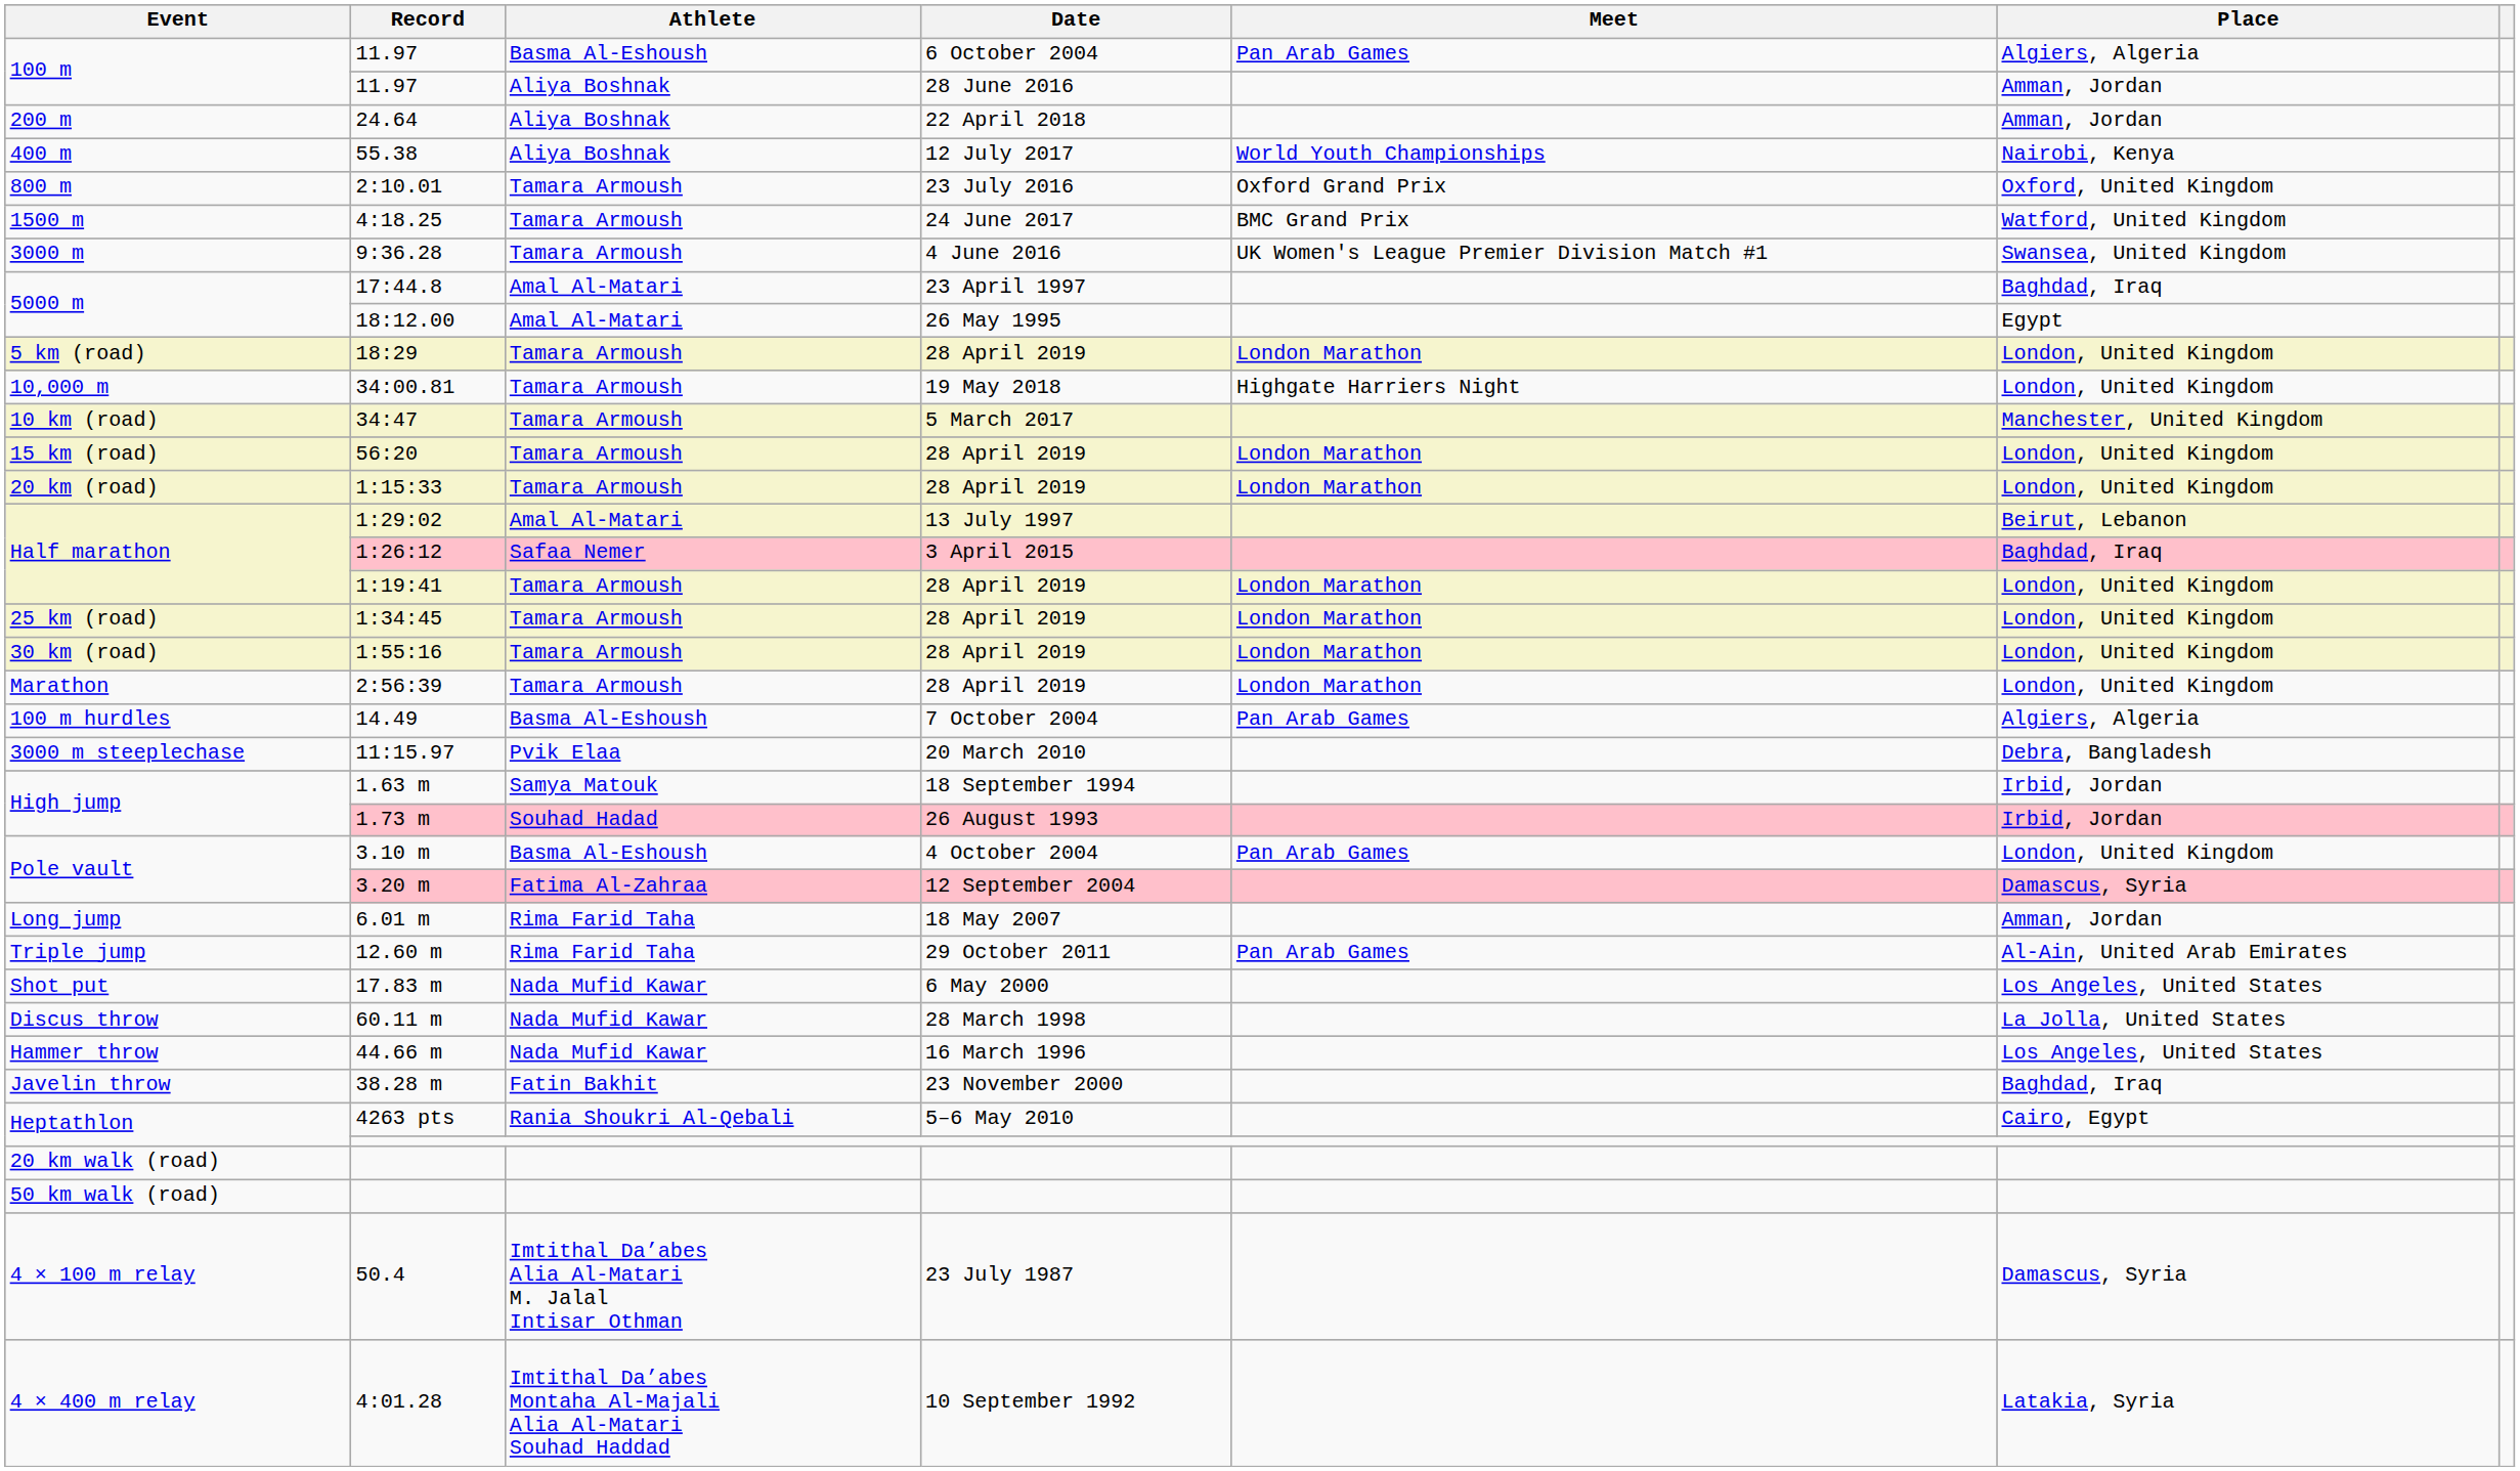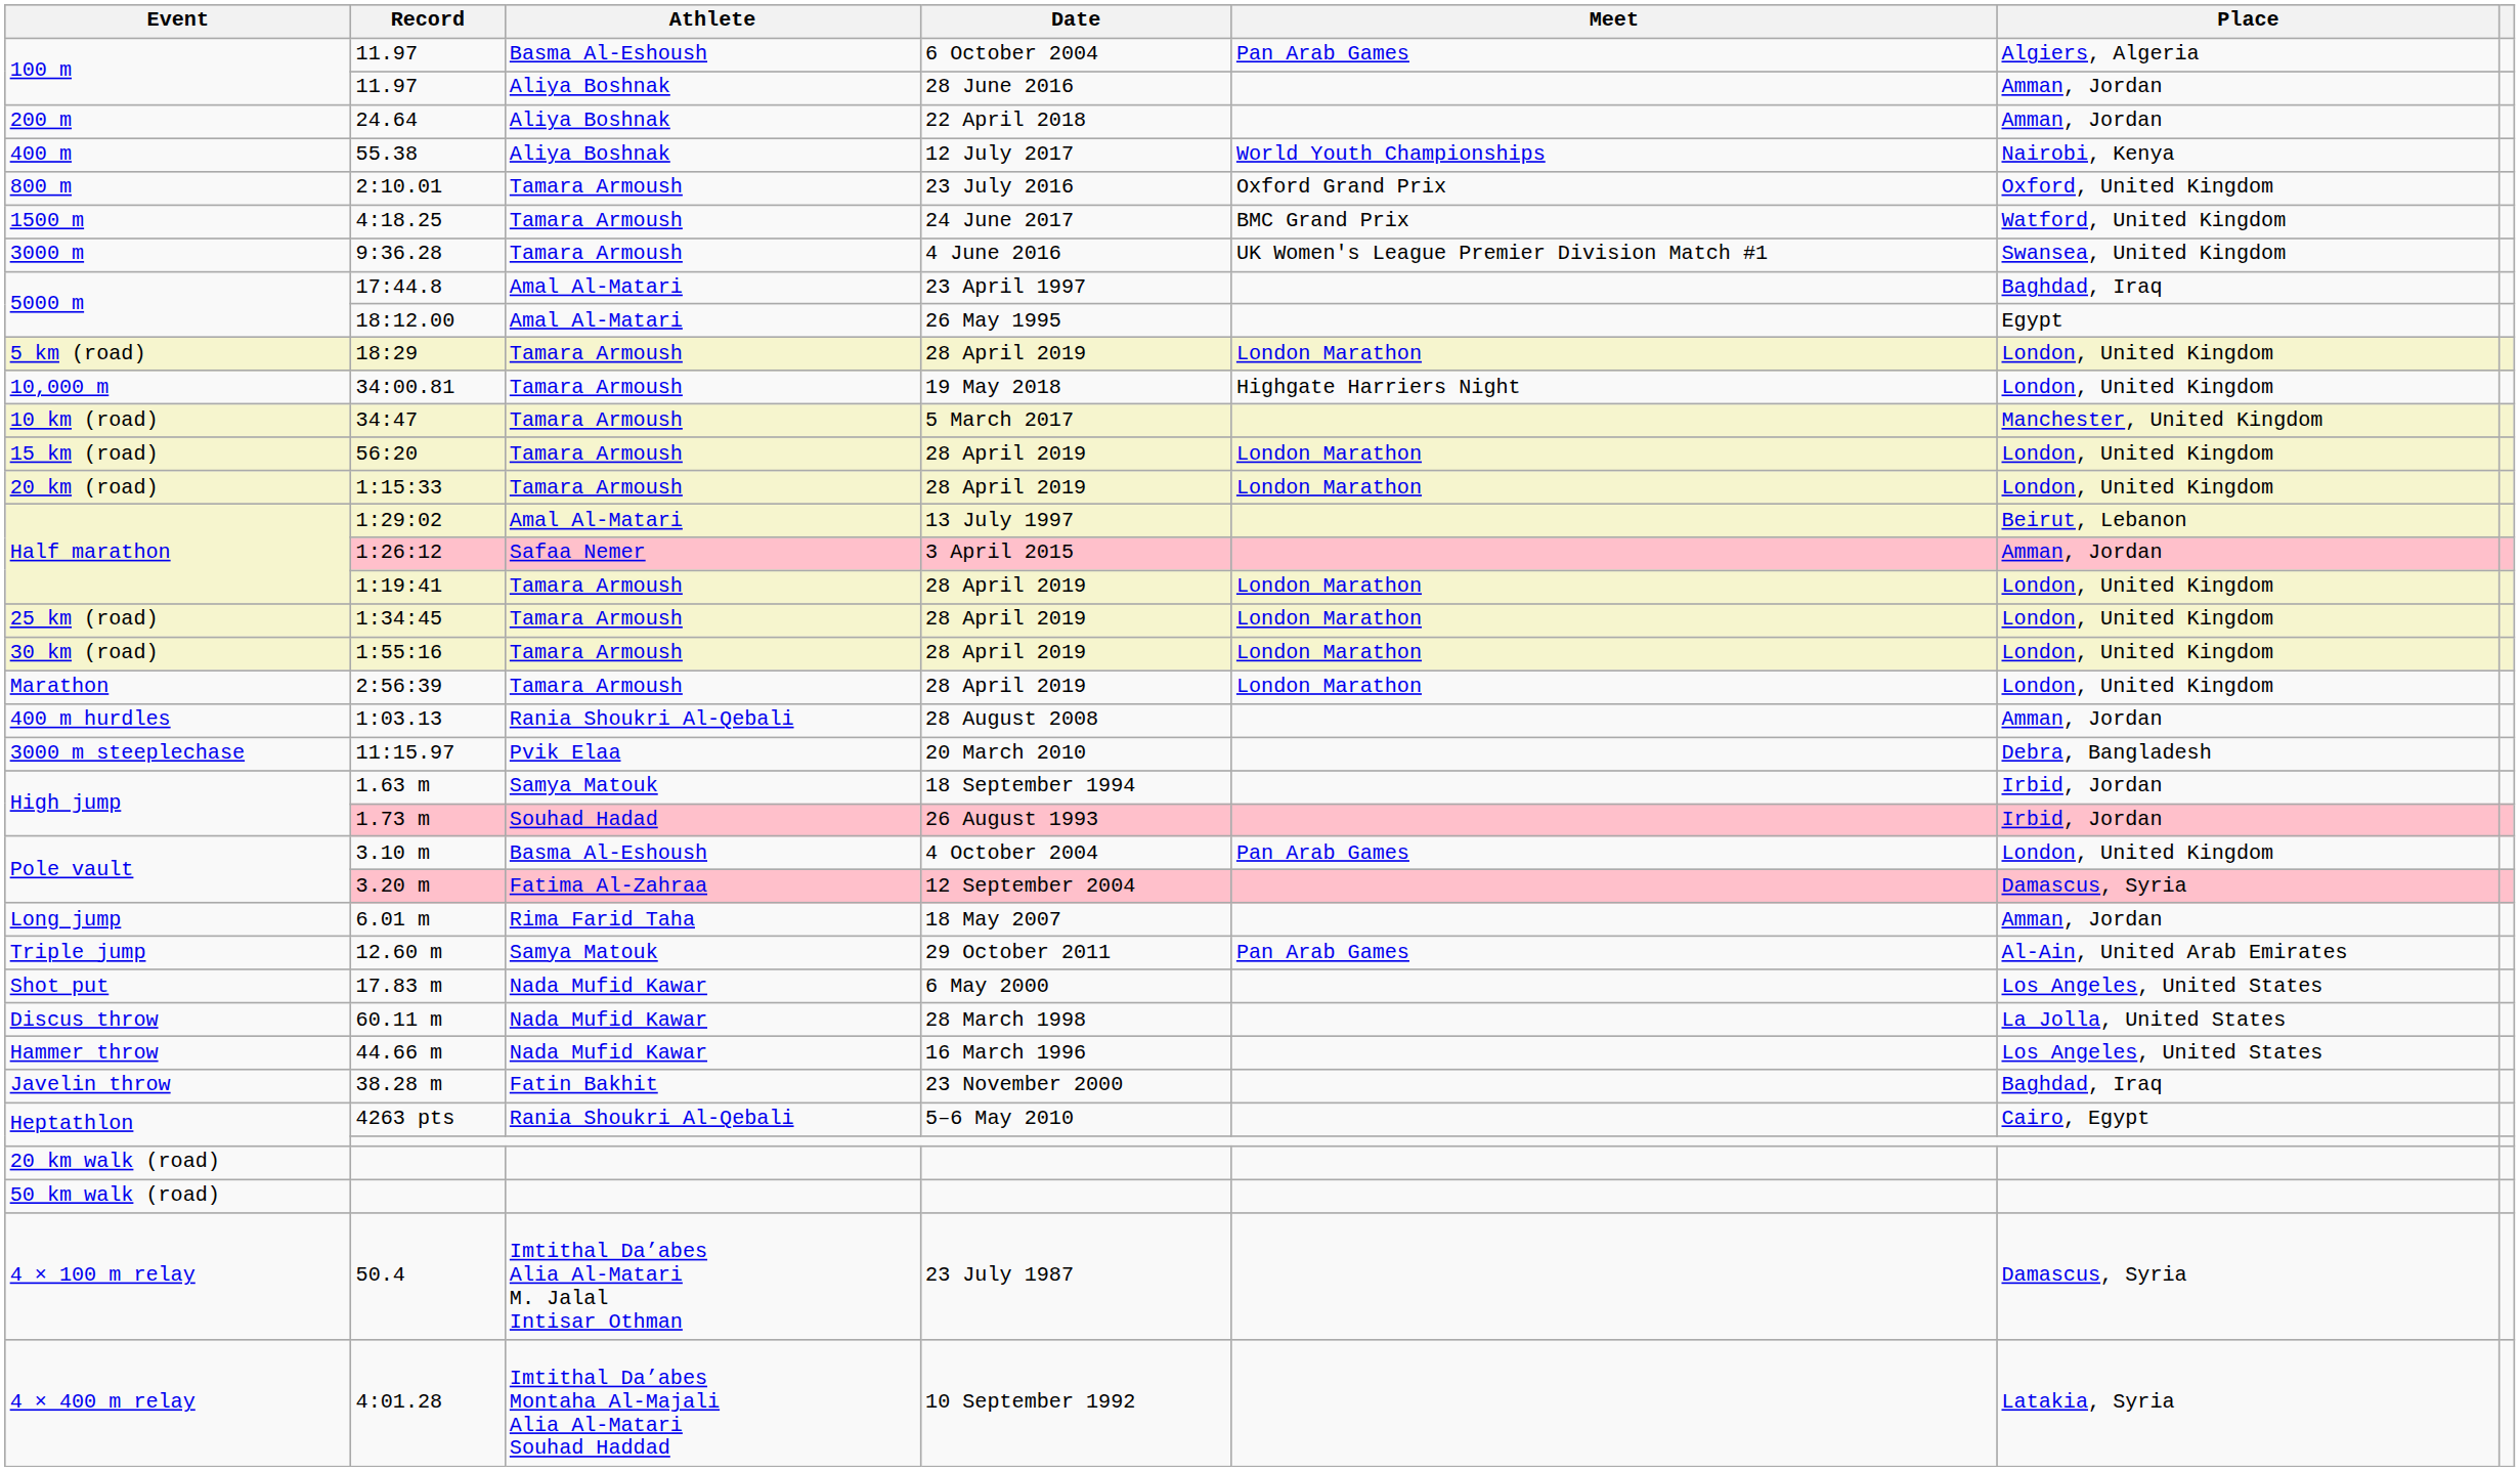 <table class="wikitable" style="font-size:95%; width: 95%;">
 <tr>
 <th>Event</th>
 <th>Record</th>
 <th>Athlete</th>
 <th>Date</th>
 <th>Meet</th>
 <th>Place</th>
 <th></th>
 </tr>
 <tr>
 <td rowspan=2><a href='#'>100 m</a></td>
 <td>11.97 </td>
 <td><a href='#'>Basma Al-Eshoush</a></td>
 <td>6 October 2004</td>
 <td><a href='#'>Pan Arab Games</a></td>
 <td><a href='#'>Algiers</a>, Algeria</td>
 <td></td>
 </tr>
 <tr>
 <td>11.97 </td>
 <td><a href='#'>Aliya Boshnak</a></td>
 <td>28 June 2016</td>
 <td></td>
 <td><a href='#'>Amman</a>, Jordan</td>
 <td></td>
 </tr>
 <tr>
 <td><a href='#'>200 m</a></td>
 <td>24.64 </td>
 <td><a href='#'>Aliya Boshnak</a></td>
 <td>22 April 2018</td>
 <td></td>
 <td><a href='#'>Amman</a>, Jordan</td>
 <td></td>
 </tr>
 <tr>
 <td><a href='#'>400 m</a></td>
 <td>55.38</td>
 <td><a href='#'>Aliya Boshnak</a></td>
 <td>12 July 2017</td>
 <td><a href='#'>World Youth Championships</a></td>
 <td><a href='#'>Nairobi</a>, Kenya</td>
 <td></td>
 </tr>
 <tr>
 <td><a href='#'>800 m</a></td>
 <td>2:10.01</td>
 <td><a href='#'>Tamara Armoush</a></td>
 <td>23 July 2016</td>
 <td>Oxford Grand Prix</td>
 <td><a href='#'>Oxford</a>, United Kingdom</td>
 <td></td>
 </tr>
 <tr>
 <td><a href='#'>1500 m</a></td>
 <td>4:18.25</td>
 <td><a href='#'>Tamara Armoush</a></td>
 <td>24 June 2017</td>
 <td>BMC Grand Prix</td>
 <td><a href='#'>Watford</a>, United Kingdom</td>
 <td></td>
 </tr>
 <tr>
 <td><a href='#'>3000 m</a></td>
 <td>9:36.28</td>
 <td><a href='#'>Tamara Armoush</a></td>
 <td>4 June 2016</td>
 <td>UK Women's League Premier Division Match #1</td>
 <td><a href='#'>Swansea</a>, United Kingdom</td>
 <td></td>
 </tr>
 <tr>
 <td rowspan=2><a href='#'>5000 m</a></td>
 <td>17:44.8 </td>
 <td><a href='#'>Amal Al-Matari</a></td>
 <td>23 April 1997</td>
 <td></td>
 <td><a href='#'>Baghdad</a>, Iraq</td>
 <td></td>
 </tr>
 <tr>
 <td>18:12.00</td>
 <td><a href='#'>Amal Al-Matari</a></td>
 <td>26 May 1995</td>
 <td></td>
 <td>Egypt</td>
 <td></td>
 </tr>
 <tr style="background:#f6F5CE;">
 <td><a href='#'>5 km</a> (road)</td>
 <td>18:29</td>
 <td><a href='#'>Tamara Armoush</a></td>
 <td>28 April 2019</td>
 <td><a href='#'>London Marathon</a></td>
 <td><a href='#'>London</a>, United Kingdom</td>
 <td></td>
 </tr>
 <tr>
 <td><a href='#'>10,000 m</a></td>
 <td>34:00.81</td>
 <td><a href='#'>Tamara Armoush</a></td>
 <td>19 May 2018</td>
 <td>Highgate Harriers Night</td>
 <td><a href='#'>London</a>, United Kingdom</td>
 <td></td>
 </tr>
 <tr style="background:#f6F5CE;">
 <td><a href='#'>10 km</a> (road)</td>
 <td>34:47</td>
 <td><a href='#'>Tamara Armoush</a></td>
 <td>5 March 2017</td>
 <td></td>
 <td><a href='#'>Manchester</a>, United Kingdom</td>
 <td></td>
 </tr>
 <tr style="background:#f6F5CE;">
 <td><a href='#'>15 km</a> (road)</td>
 <td>56:20</td>
 <td><a href='#'>Tamara Armoush</a></td>
 <td>28 April 2019</td>
 <td><a href='#'>London Marathon</a></td>
 <td><a href='#'>London</a>, United Kingdom</td>
 <td></td>
 </tr>
 <tr style="background:#f6F5CE;">
 <td><a href='#'>20 km</a> (road)</td>
 <td>1:15:33</td>
 <td><a href='#'>Tamara Armoush</a></td>
 <td>28 April 2019</td>
 <td><a href='#'>London Marathon</a></td>
 <td><a href='#'>London</a>, United Kingdom</td>
 <td></td>
 </tr>
 <tr style="background:#f6F5CE;">
 <td rowspan=3><a href='#'>Half marathon</a></td>
 <td>1:29:02 </td>
 <td><a href='#'>Amal Al-Matari</a></td>
 <td>13 July 1997</td>
 <td></td>
 <td><a href='#'>Beirut</a>, Lebanon</td>
 <td></td>
 </tr>
 <tr style="background:pink">
 <td>1:26:12 </td>
 <td><a href='#'>Safaa Nemer</a></td>
 <td>3 April 2015</td>
 <td></td>
-<td><a href='#'>Baghdad</a>, Iraq</td>
+<td><a href='#'>Amman</a>, Jordan</td>
 <td></td>
 </tr>
 <tr style="background:#f6F5CE;">
 <td>1:19:41</td>
 <td><a href='#'>Tamara Armoush</a></td>
 <td>28 April 2019</td>
 <td><a href='#'>London Marathon</a></td>
 <td><a href='#'>London</a>, United Kingdom</td>
 <td></td>
 </tr>
 <tr style="background:#f6F5CE;">
 <td><a href='#'>25 km</a> (road)</td>
 <td>1:34:45</td>
 <td><a href='#'>Tamara Armoush</a></td>
 <td>28 April 2019</td>
 <td><a href='#'>London Marathon</a></td>
 <td><a href='#'>London</a>, United Kingdom</td>
 <td></td>
 </tr>
 <tr style="background:#f6F5CE;">
 <td><a href='#'>30 km</a> (road)</td>
 <td>1:55:16</td>
 <td><a href='#'>Tamara Armoush</a></td>
 <td>28 April 2019</td>
 <td><a href='#'>London Marathon</a></td>
 <td><a href='#'>London</a>, United Kingdom</td>
 <td></td>
 </tr>
 <tr>
 <td><a href='#'>Marathon</a></td>
 <td>2:56:39</td>
 <td><a href='#'>Tamara Armoush</a></td>
 <td>28 April 2019</td>
 <td><a href='#'>London Marathon</a></td>
 <td><a href='#'>London</a>, United Kingdom</td>
 <td></td>
 </tr>
 <tr>
-<td><a href='#'>100 m hurdles</a></td>
-<td>14.49 </td>
-<td><a href='#'>Basma Al-Eshoush</a></td>
-<td>7 October 2004</td>
-<td><a href='#'>Pan Arab Games</a></td>
-<td><a href='#'>Algiers</a>, Algeria</td>
+<td><a href='#'>400 m hurdles</a></td>
+<td>1:03.13</td>
+<td><a href='#'>Rania Shoukri Al-Qebali</a></td>
+<td>28 August 2008</td>
+<td></td>
+<td><a href='#'>Amman</a>, Jordan</td>
 <td></td>
 </tr>
 <tr>
 <td><a href='#'>3000 m steeplechase</a></td>
 <td>11:15.97</td>
 <td><a href='#'>Pvik Elaa</a></td>
 <td>20 March 2010</td>
 <td></td>
 <td><a href='#'>Debra</a>, Bangladesh</td>
 <td></td>
 </tr>
 <tr>
 <td rowspan=2><a href='#'>High jump</a></td>
 <td>1.63 m</td>
 <td><a href='#'>Samya Matouk</a></td>
 <td>18 September 1994</td>
 <td></td>
 <td><a href='#'>Irbid</a>, Jordan</td>
 <td></td>
 </tr>
 <tr style="background:pink">
 <td>1.73 m </td>
 <td><a href='#'>Souhad Hadad</a></td>
 <td>26 August 1993</td>
 <td></td>
 <td><a href='#'>Irbid</a>, Jordan</td>
 <td></td>
 </tr>
 <tr>
 <td rowspan=2><a href='#'>Pole vault</a></td>
 <td>3.10 m</td>
 <td><a href='#'>Basma Al-Eshoush</a></td>
 <td>4 October 2004</td>
 <td><a href='#'>Pan Arab Games</a></td>
 <td><a href='#'>London</a>, United Kingdom</td>
 <td></td>
 </tr>
 <tr style="background:pink">
 <td>3.20 m</td>
 <td><a href='#'>Fatima Al-Zahraa</a></td>
 <td>12 September 2004</td>
 <td></td>
 <td><a href='#'>Damascus</a>, Syria</td>
 <td></td>
 </tr>
 <tr>
 <td><a href='#'>Long jump</a></td>
 <td>6.01 m </td>
 <td><a href='#'>Rima Farid Taha</a></td>
 <td>18 May 2007</td>
 <td></td>
 <td><a href='#'>Amman</a>, Jordan</td>
 <td></td>
 </tr>
 <tr>
 <td><a href='#'>Triple jump</a></td>
 <td>12.60 m </td>
-<td><a href='#'>Rima Farid Taha</a></td>
+<td><a href='#'>Samya Matouk</a></td>
 <td>29 October 2011</td>
 <td><a href='#'>Pan Arab Games</a></td>
 <td><a href='#'>Al-Ain</a>, United Arab Emirates</td>
 <td></td>
 </tr>
 <tr>
 <td><a href='#'>Shot put</a></td>
 <td>17.83 m</td>
 <td><a href='#'>Nada Mufid Kawar</a></td>
 <td>6 May 2000</td>
 <td></td>
 <td><a href='#'>Los Angeles</a>, United States</td>
 <td></td>
 </tr>
 <tr>
 <td><a href='#'>Discus throw</a></td>
 <td>60.11 m</td>
 <td><a href='#'>Nada Mufid Kawar</a></td>
 <td>28 March 1998</td>
 <td></td>
 <td><a href='#'>La Jolla</a>, United States</td>
 <td></td>
 </tr>
 <tr>
 <td><a href='#'>Hammer throw</a></td>
 <td>44.66 m</td>
 <td><a href='#'>Nada Mufid Kawar</a></td>
 <td>16 March 1996</td>
 <td></td>
 <td><a href='#'>Los Angeles</a>, United States</td>
 <td></td>
 </tr>
 <tr>
 <td><a href='#'>Javelin throw</a></td>
 <td>38.28 m</td>
 <td><a href='#'>Fatin Bakhit</a></td>
 <td>23 November 2000</td>
 <td></td>
 <td><a href='#'>Baghdad</a>, Iraq</td>
 <td></td>
 </tr>
 <tr>
 <td rowspan=2><a href='#'>Heptathlon</a></td>
 <td>4263 pts</td>
 <td><a href='#'>Rania Shoukri Al-Qebali</a></td>
 <td>5–6 May 2010</td>
 <td></td>
 <td><a href='#'>Cairo</a>, Egypt</td>
 <td></td>
 </tr>
 <tr>
 <td colspan=5></td>
 <td></td>
 </tr>
 <tr>
 <td><a href='#'>20 km walk</a> (road)</td>
 <td></td>
 <td></td>
 <td></td>
 <td></td>
 <td></td>
 <td></td>
 </tr>
 <tr>
 <td><a href='#'>50 km walk</a> (road)</td>
 <td></td>
 <td></td>
 <td></td>
 <td></td>
 <td></td>
 <td></td>
 </tr>
 <tr>
 <td><a href='#'>4 × 100 m relay</a></td>
 <td>50.4 </td>
 <td><br><a href='#'>Imtithal Da’abes</a><br><a href='#'>Alia Al-Matari</a><br>M. Jalal<br><a href='#'>Intisar Othman</a></td>
 <td>23 July 1987</td>
 <td></td>
 <td><a href='#'>Damascus</a>, Syria</td>
 <td></td>
 </tr>
 <tr>
 <td><a href='#'>4 × 400 m relay</a></td>
 <td>4:01.28</td>
 <td><br><a href='#'>Imtithal Da’abes</a><br><a href='#'>Montaha Al-Majali</a><br><a href='#'>Alia Al-Matari</a><br><a href='#'>Souhad Haddad</a></td>
 <td>10 September 1992</td>
 <td></td>
 <td><a href='#'>Latakia</a>, Syria</td>
 <td></td>
 </tr>
 </table>
